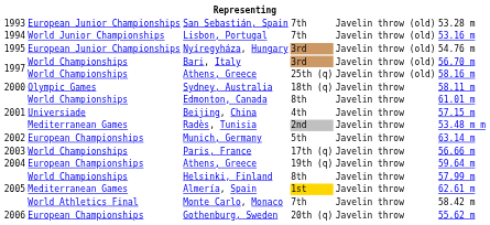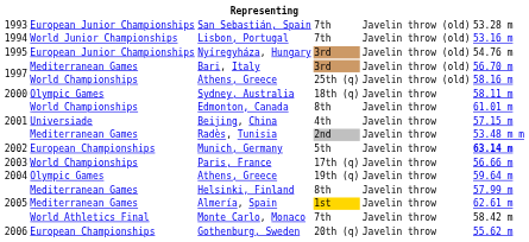 <table>
 <tr>
 <th colspan="6">Representing </th>
 </tr>
 <tr>
 <td>1993</td>
 <td><a href='#'>European Junior Championships</a></td>
 <td><a href='#'>San Sebastián, Spain</a></td>
 <td>7th</td>
 <td>Javelin throw (old)</td>
 <td>53.28 m</td>
 </tr>
 <tr>
 <td>1994</td>
 <td><a href='#'>World Junior Championships</a></td>
 <td><a href='#'>Lisbon, Portugal</a></td>
 <td>7th</td>
 <td>Javelin throw (old)</td>
 <td><a href='#'>53.16 m</a></td>
 </tr>
 <tr>
 <td>1995</td>
 <td><a href='#'>European Junior Championships</a></td>
 <td><a href='#'>Nyíregyháza</a>, <a href='#'>Hungary</a></td>
 <td bgcolor=cc9966>3rd</td>
 <td>Javelin throw (old)</td>
 <td>54.76 m</td>
 </tr>
 <tr>
 <td rowspan=2>1997</td>
-<td><a href='#'>World Championships</a></td>
+<td><a href='#'>Mediterranean Games</a></td>
 <td><a href='#'>Bari</a>, <a href='#'>Italy</a></td>
 <td bgcolor=cc9966>3rd</td>
 <td>Javelin throw (old)</td>
 <td><a href='#'>56.70 m</a></td>
 </tr>
 <tr>
 <td><a href='#'>World Championships</a></td>
 <td><a href='#'>Athens, Greece</a></td>
 <td>25th (q)</td>
 <td>Javelin throw (old)</td>
 <td><a href='#'>58.16 m</a></td>
 </tr>
 <tr>
 <td>2000</td>
 <td><a href='#'>Olympic Games</a></td>
 <td><a href='#'>Sydney, Australia</a></td>
 <td>18th (q)</td>
 <td>Javelin throw</td>
 <td><a href='#'>58.11 m</a></td>
 </tr>
 <tr>
 <td rowspan=3>2001</td>
 <td><a href='#'>World Championships</a></td>
 <td><a href='#'>Edmonton, Canada</a></td>
 <td>8th</td>
 <td>Javelin throw</td>
 <td><a href='#'>61.01 m</a></td>
 </tr>
 <tr>
 <td><a href='#'>Universiade</a></td>
 <td><a href='#'>Beijing</a>, <a href='#'>China</a></td>
 <td>4th</td>
 <td>Javelin throw</td>
 <td><a href='#'>57.15 m</a></td>
 </tr>
 <tr>
 <td><a href='#'>Mediterranean Games</a></td>
 <td><a href='#'>Radès</a>, <a href='#'>Tunisia</a></td>
 <td bgcolor=silver>2nd</td>
 <td>Javelin throw</td>
 <td><a href='#'>53.48 m m</a></td>
 </tr>
 <tr>
 <td>2002</td>
 <td><a href='#'>European Championships</a></td>
 <td><a href='#'>Munich, Germany</a></td>
 <td>5th</td>
 <td>Javelin throw</td>
-<td><a href='#'>63.14 m</a></td>
+<td><strong><a href='#'>63.14 m</a></strong></td>
 </tr>
 <tr>
 <td>2003</td>
 <td><a href='#'>World Championships</a></td>
 <td><a href='#'>Paris, France</a></td>
 <td>17th (q)</td>
 <td>Javelin throw</td>
 <td><a href='#'>56.66 m</a></td>
 </tr>
 <tr>
 <td>2004</td>
-<td><a href='#'>European Championships</a></td>
+<td><a href='#'>Olympic Games</a></td>
 <td><a href='#'>Athens, Greece</a></td>
 <td>19th (q)</td>
 <td>Javelin throw</td>
 <td><a href='#'>59.64 m</a></td>
 </tr>
 <tr>
 <td rowspan=3>2005</td>
-<td><a href='#'>World Championships</a></td>
+<td><a href='#'>Mediterranean Games</a></td>
 <td><a href='#'>Helsinki, Finland</a></td>
 <td>8th</td>
 <td>Javelin throw</td>
 <td><a href='#'>57.99 m</a></td>
 </tr>
 <tr>
 <td><a href='#'>Mediterranean Games</a></td>
 <td><a href='#'>Almería</a>, <a href='#'>Spain</a></td>
 <td bgcolor=gold>1st</td>
 <td>Javelin throw</td>
 <td><a href='#'>62.61 m</a></td>
 </tr>
 <tr>
 <td><a href='#'>World Athletics Final</a></td>
 <td><a href='#'>Monte Carlo</a>, <a href='#'>Monaco</a></td>
 <td>7th</td>
 <td>Javelin throw</td>
 <td>58.42 m</td>
 </tr>
 <tr>
 <td>2006</td>
 <td><a href='#'>European Championships</a></td>
 <td><a href='#'>Gothenburg, Sweden</a></td>
 <td>20th (q)</td>
 <td>Javelin throw</td>
 <td><a href='#'>55.62 m</a></td>
 </tr>
 </table>
